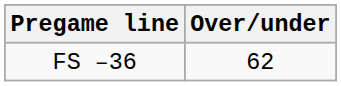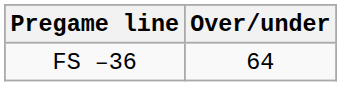 <table class="wikitable">
 <tr align="center">
 <th style=>Pregame line</th>
 <th style=>Over/under</th>
 </tr>
 <tr align="center">
 <td>FS –36</td>
-<td>62</td>
+<td>64</td>
 </tr>
 </table>
